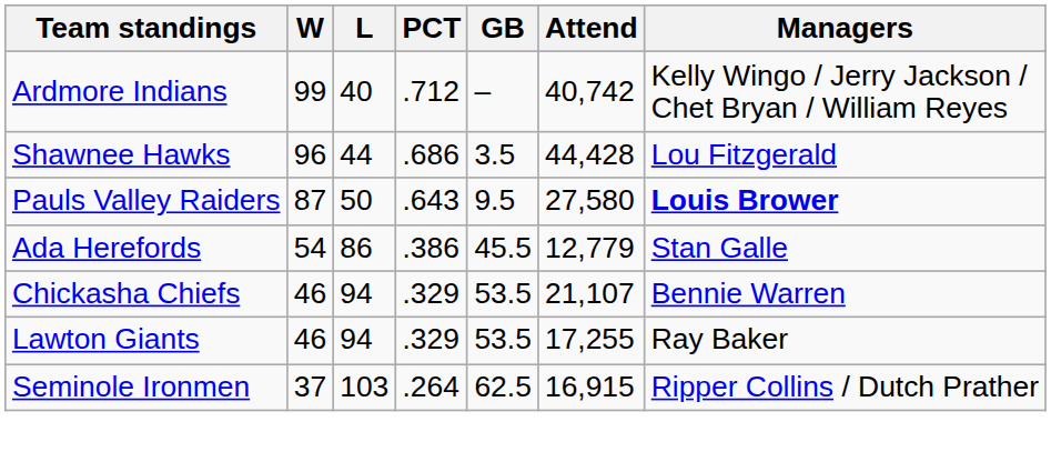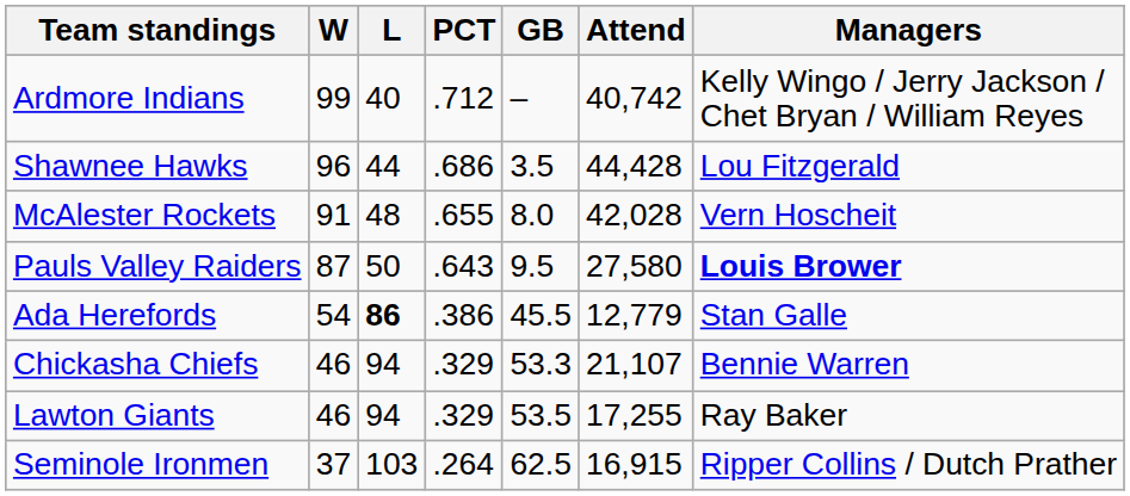 <table class="wikitable">
 <tr>
 <th>Team standings</th>
 <th>W</th>
 <th>L</th>
 <th>PCT</th>
 <th>GB</th>
 <th>Attend</th>
 <th>Managers</th>
 </tr>
 <tr>
 <td><a href='#'>Ardmore Indians</a></td>
 <td>99</td>
 <td>40</td>
 <td>.712</td>
 <td>–</td>
 <td>40,742</td>
 <td>Kelly Wingo / Jerry Jackson /<br>Chet Bryan / William Reyes</td>
 </tr>
 <tr>
 <td><a href='#'>Shawnee Hawks</a></td>
 <td>96</td>
 <td>44</td>
 <td>.686</td>
 <td>3.5</td>
 <td>44,428</td>
 <td><a href='#'>Lou Fitzgerald</a></td>
 </tr>
 <tr>
+<td><a href='#'>McAlester Rockets</a></td>
+<td>91</td>
+<td>48</td>
+<td>.655</td>
+<td>8.0</td>
+<td>42,028</td>
+<td><a href='#'>Vern Hoscheit</a></td>
+</tr>
+<tr>
 <td><a href='#'>Pauls Valley Raiders</a></td>
 <td>87</td>
 <td>50</td>
 <td>.643</td>
 <td>9.5</td>
 <td>27,580</td>
 <td><strong><a href='#'>Louis Brower</a></strong></td>
 </tr>
 <tr>
 <td><a href='#'>Ada Herefords</a></td>
 <td>54</td>
-<td>86</td>
+<td><strong>86</strong></td>
 <td>.386</td>
 <td>45.5</td>
 <td>12,779</td>
 <td><a href='#'>Stan Galle</a></td>
 </tr>
 <tr>
 <td><a href='#'>Chickasha Chiefs</a></td>
 <td>46</td>
 <td>94</td>
 <td>.329</td>
-<td>53.5</td>
+<td>53.3</td>
 <td>21,107</td>
 <td><a href='#'>Bennie Warren</a></td>
 </tr>
 <tr>
 <td><a href='#'>Lawton Giants</a></td>
 <td>46</td>
 <td>94</td>
 <td>.329</td>
 <td>53.5</td>
 <td>17,255</td>
 <td>Ray Baker</td>
 </tr>
 <tr>
 <td><a href='#'>Seminole Ironmen</a></td>
 <td>37</td>
 <td>103</td>
 <td>.264</td>
 <td>62.5</td>
 <td>16,915</td>
 <td><a href='#'>Ripper Collins</a> / Dutch Prather</td>
 </tr>
 </table>
